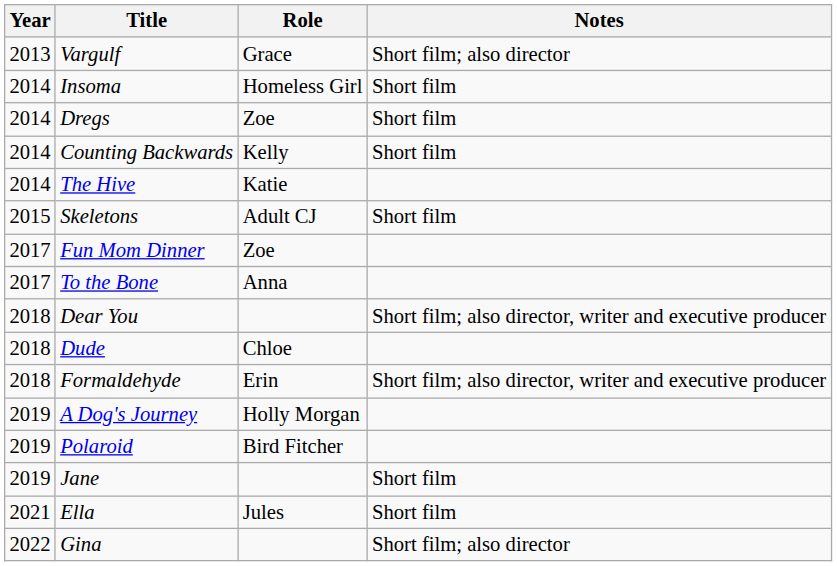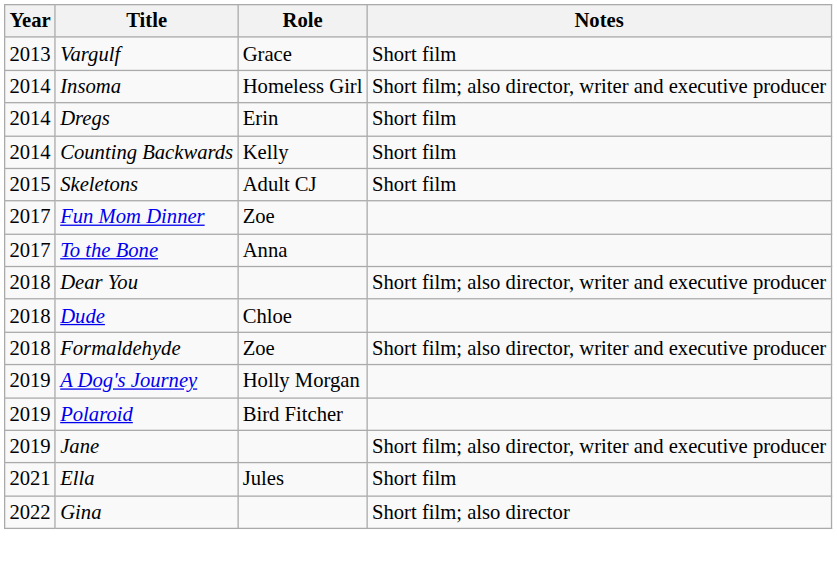 <table class="wikitable sortable">
 <tr>
 <th>Year</th>
 <th>Title</th>
 <th>Role</th>
 <th>Notes</th>
 </tr>
 <tr>
 <td>2013</td>
 <td><em>Vargulf</em></td>
 <td>Grace</td>
-<td>Short film; also director</td>
+<td>Short film</td>
 </tr>
 <tr>
 <td>2014</td>
 <td><em>Insoma</em></td>
 <td>Homeless Girl</td>
-<td>Short film</td>
+<td>Short film; also director, writer and executive producer</td>
 </tr>
 <tr>
 <td>2014</td>
 <td><em>Dregs</em></td>
-<td>Zoe</td>
+<td>Erin</td>
 <td>Short film</td>
 </tr>
 <tr>
 <td>2014</td>
 <td><em>Counting Backwards</em></td>
 <td>Kelly</td>
 <td>Short film</td>
-</tr>
-<tr>
-<td>2014</td>
-<td><em><a href='#'>The Hive</a></em></td>
-<td>Katie</td>
-<td></td>
 </tr>
 <tr>
 <td>2015</td>
 <td><em>Skeletons</em></td>
 <td>Adult CJ</td>
 <td>Short film</td>
 </tr>
 <tr>
 <td>2017</td>
 <td><em><a href='#'>Fun Mom Dinner</a></em></td>
 <td>Zoe</td>
 <td></td>
 </tr>
 <tr>
 <td>2017</td>
 <td><em><a href='#'>To the Bone</a></em></td>
 <td>Anna</td>
 <td></td>
 </tr>
 <tr>
 <td>2018</td>
 <td><em>Dear You</em></td>
 <td></td>
 <td>Short film; also director, writer and executive producer</td>
 </tr>
 <tr>
 <td>2018</td>
 <td><em><a href='#'>Dude</a></em></td>
 <td>Chloe</td>
 <td></td>
 </tr>
 <tr>
 <td>2018</td>
 <td><em>Formaldehyde</em></td>
-<td>Erin</td>
+<td>Zoe</td>
 <td>Short film; also director, writer and executive producer</td>
 </tr>
 <tr>
 <td>2019</td>
 <td><em><a href='#'>A Dog's Journey</a></em></td>
 <td>Holly Morgan</td>
 <td></td>
 </tr>
 <tr>
 <td>2019</td>
 <td><em><a href='#'>Polaroid</a></em></td>
 <td>Bird Fitcher</td>
 <td></td>
 </tr>
 <tr>
 <td>2019</td>
 <td><em>Jane</em></td>
 <td></td>
-<td>Short film</td>
+<td>Short film; also director, writer and executive producer</td>
 </tr>
 <tr>
 <td>2021</td>
 <td><em>Ella</em></td>
 <td>Jules</td>
 <td>Short film</td>
 </tr>
 <tr>
 <td>2022</td>
 <td><em>Gina</em></td>
 <td></td>
 <td>Short film; also director</td>
 </tr>
 </table>
